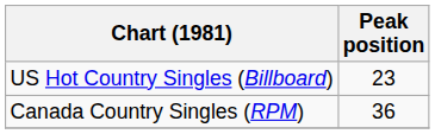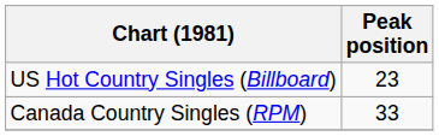 <table class="wikitable sortable">
 <tr>
 <th>Chart (1981)</th>
 <th>Peak<br>position</th>
 </tr>
 <tr>
 <td>US <a href='#'>Hot Country Singles</a> (<em><a href='#'>Billboard</a></em>)</td>
 <td align="center">23</td>
 </tr>
 <tr>
 <td>Canada Country Singles (<em><a href='#'>RPM</a></em>)</td>
-<td align="center">36</td>
+<td align="center">33</td>
 </tr>
 <tr>
 </tr>
 </table>
